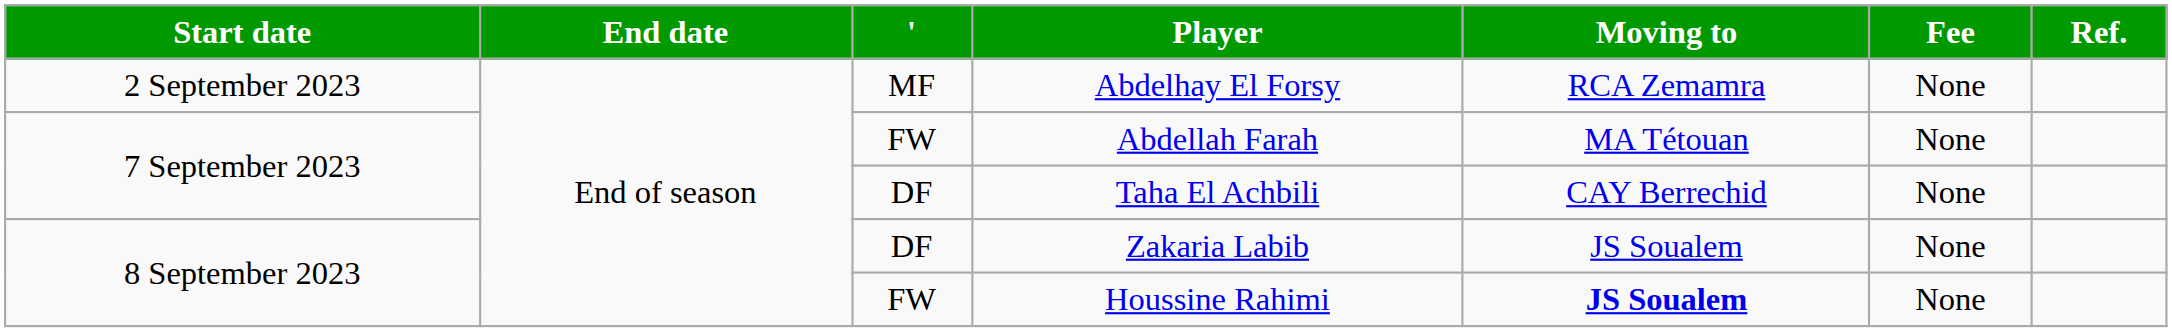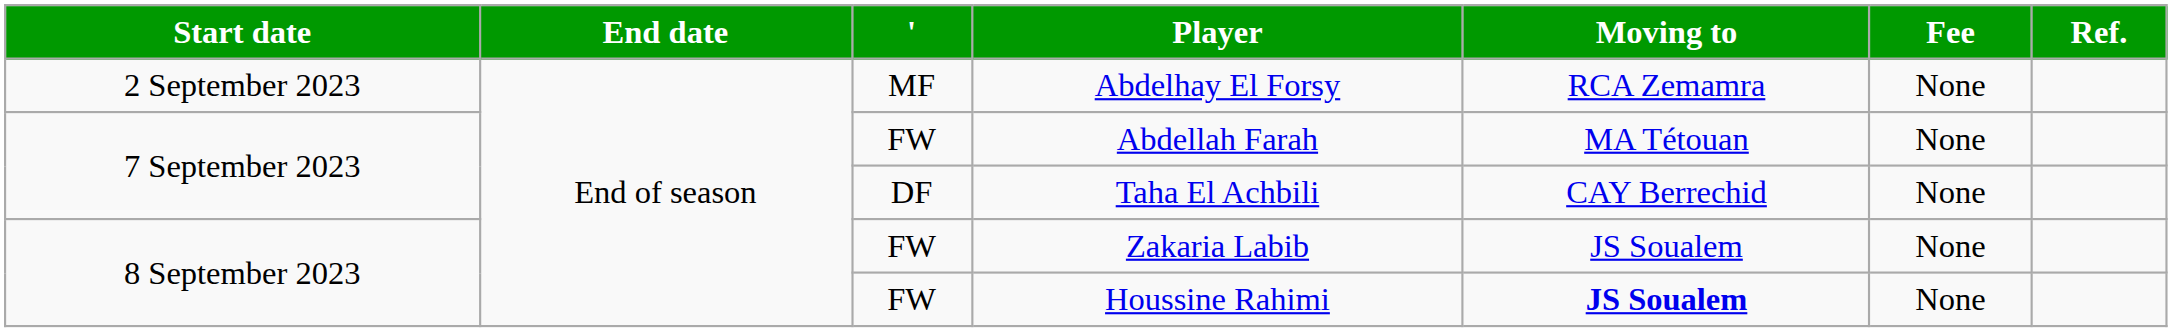 <table class="wikitable" style="width:80%; text-align:center; font-size:95%; text-align:centre;">
 <tr>
 <th style="background:#009900; color:white;">Start date</th>
 <th style="background:#009900; color:white;">End date</th>
 <th style="background:#009900; color:white;">'</th>
 <th style="background:#009900; color:white;">Player</th>
 <th style="background:#009900; color:white;">Moving to</th>
 <th style="background:#009900; color:white;">Fee</th>
 <th style="background:#009900; color:white;">Ref.</th>
 </tr>
 <tr>
 <td>2 September 2023</td>
 <td rowspan="5">End of season</td>
 <td>MF</td>
 <td> <a href='#'>Abdelhay El Forsy</a></td>
 <td><a href='#'>RCA Zemamra</a></td>
 <td>None</td>
 <td></td>
 </tr>
 <tr>
 <td rowspan="2">7 September 2023</td>
 <td>FW</td>
 <td> <a href='#'>Abdellah Farah</a></td>
 <td><a href='#'>MA Tétouan</a></td>
 <td>None</td>
 <td></td>
 </tr>
 <tr>
 <td>DF</td>
 <td> <a href='#'>Taha El Achbili</a></td>
 <td><a href='#'>CAY Berrechid</a></td>
 <td>None</td>
 <td></td>
 </tr>
 <tr>
 <td rowspan="2">8 September 2023</td>
-<td>DF</td>
+<td>FW</td>
 <td> <a href='#'>Zakaria Labib</a></td>
 <td><a href='#'>JS Soualem</a></td>
 <td>None</td>
 <td></td>
 </tr>
 <tr>
 <td>FW</td>
 <td> <a href='#'>Houssine Rahimi</a></td>
 <td><strong><a href='#'>JS Soualem</a></strong></td>
 <td>None</td>
 <td></td>
 </tr>
 </table>
